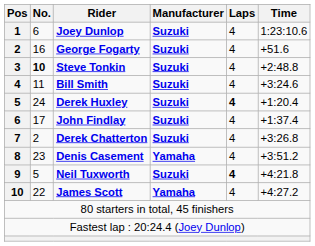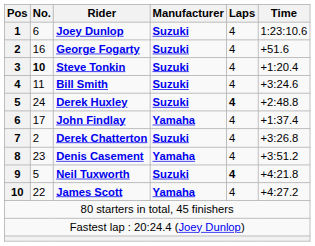 <table class="wikitable" style="font-size: 95%;">
 <tr>
 <th>Pos</th>
 <th>No.</th>
 <th>Rider</th>
 <th>Manufacturer</th>
 <th>Laps</th>
 <th>Time</th>
 </tr>
 <tr>
 <th>1</th>
 <td>6</td>
 <td> <strong><a href='#'>Joey Dunlop</a></strong></td>
 <td><strong><a href='#'>Suzuki</a></strong></td>
 <td>4</td>
 <td>1:23:10.6</td>
 </tr>
 <tr>
 <th>2</th>
 <td>16</td>
 <td> <strong><a href='#'>George Fogarty</a></strong></td>
 <td><strong><a href='#'>Suzuki</a></strong></td>
 <td>4</td>
 <td>+51.6</td>
 </tr>
 <tr>
 <th>3</th>
 <td><strong>10</strong></td>
 <td> <strong><a href='#'>Steve Tonkin</a></strong></td>
 <td><strong><a href='#'>Suzuki</a></strong></td>
 <td>4</td>
-<td>+2:48.8</td>
+<td>+1:20.4</td>
 </tr>
 <tr>
 <th>4</th>
 <td>11</td>
 <td> <strong><a href='#'>Bill Smith</a></strong></td>
 <td><strong><a href='#'>Suzuki</a></strong></td>
 <td>4</td>
 <td>+3:24.6</td>
 </tr>
 <tr>
 <th>5</th>
 <td>24</td>
 <td> <strong><a href='#'>Derek Huxley</a></strong></td>
 <td><strong><a href='#'>Suzuki</a></strong></td>
 <td><strong>4</strong></td>
-<td>+1:20.4</td>
+<td>+2:48.8</td>
 </tr>
 <tr>
 <th>6</th>
 <td>17</td>
 <td> <strong><a href='#'>John Findlay</a></strong></td>
-<td><strong><a href='#'>Suzuki</a></strong></td>
+<td><strong><a href='#'>Yamaha</a></strong></td>
 <td>4</td>
 <td>+1:37.4</td>
 </tr>
 <tr>
 <th>7</th>
 <td>2</td>
 <td> <strong><a href='#'>Derek Chatterton</a></strong></td>
 <td><strong><a href='#'>Suzuki</a></strong></td>
 <td>4</td>
 <td>+3:26.8</td>
 </tr>
 <tr>
 <th>8</th>
 <td>23</td>
 <td> <strong><a href='#'>Denis Casement</a></strong></td>
 <td><strong><a href='#'>Yamaha</a></strong></td>
 <td>4</td>
 <td>+3:51.2</td>
 </tr>
 <tr>
 <th>9</th>
 <td>5</td>
 <td> <strong><a href='#'>Neil Tuxworth</a></strong></td>
 <td><strong><a href='#'>Suzuki</a></strong></td>
 <td><strong>4</strong></td>
 <td>+4:21.8</td>
 </tr>
 <tr>
 <th>10</th>
 <td>22</td>
 <td> <strong><a href='#'>James Scott</a></strong></td>
 <td><strong><a href='#'>Yamaha</a></strong></td>
 <td>4</td>
 <td>+4:27.2</td>
 </tr>
 <tr>
 <td colspan=6 align=center>80 starters in total, 45 finishers</td>
 </tr>
 <tr>
 <td colspan=6 align=center>Fastest lap : 20:24.4 (<a href='#'>Joey Dunlop</a>)</td>
 </tr>
 <tr>
 <th colspan=6></th>
 </tr>
 </table>
